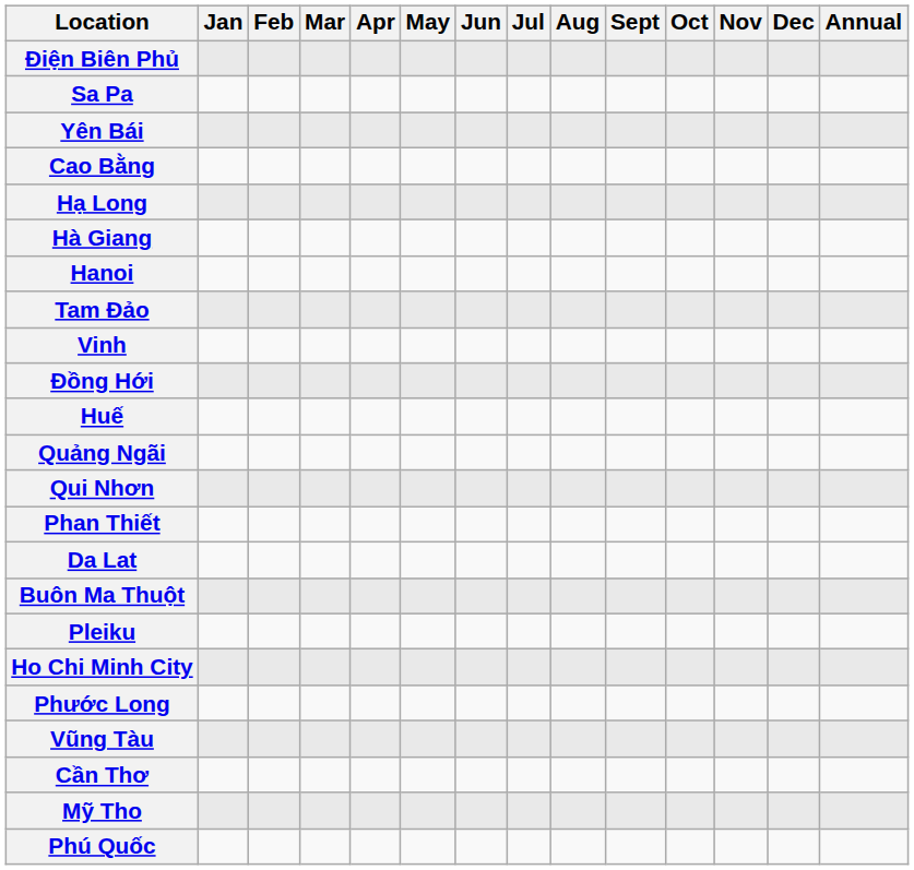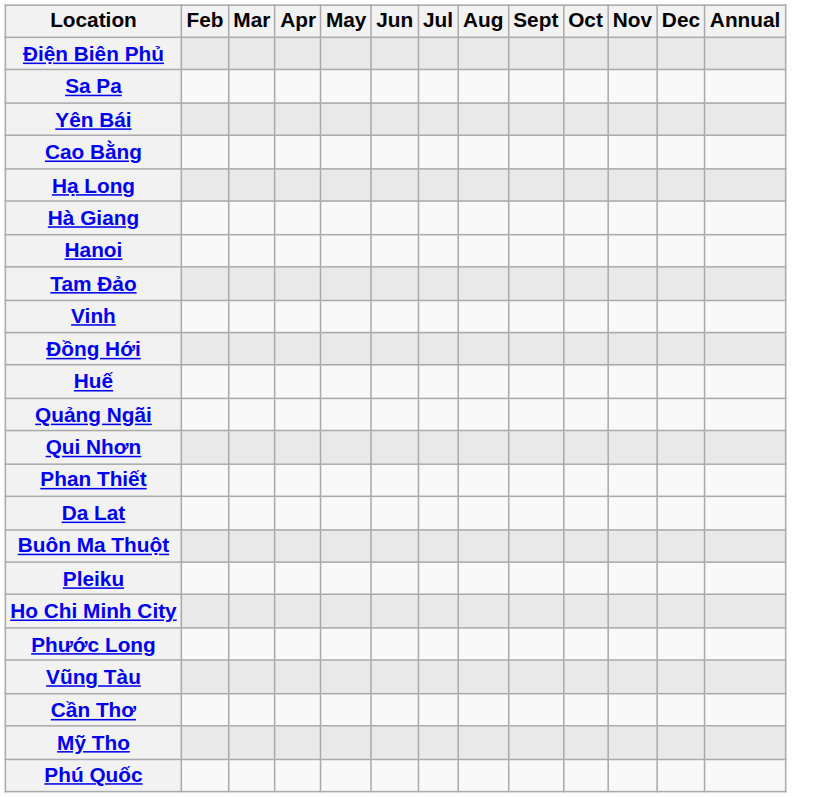 <table class="wikitable sortable" align="left" style=" margin:1em; padding:0.5em; text-align:left; margin-left:3px; font-size:85%">
 <tr align="center">
 <th>Location</th>
-<th>Jan</th>
 <th>Feb</th>
 <th>Mar</th>
 <th>Apr</th>
 <th>May</th>
 <th>Jun</th>
 <th>Jul</th>
 <th>Aug</th>
 <th>Sept</th>
 <th>Oct</th>
 <th>Nov</th>
 <th>Dec</th>
 <th>Annual</th>
 </tr>
 <tr align="center" bgcolor="#e9e9e9">
 <th align="left"><a href='#'>Điện Biên Phủ</a></th>
 <td></td>
 <td></td>
 <td></td>
 <td></td>
 <td></td>
 <td></td>
 <td></td>
 <td></td>
 <td></td>
 <td></td>
 <td></td>
 <td></td>
-<td></td>
 </tr>
 <tr align="center">
 <th align="left"><a href='#'>Sa Pa</a></th>
-<td></td>
 <td></td>
 <td></td>
 <td></td>
 <td></td>
 <td></td>
 <td></td>
 <td></td>
 <td></td>
 <td></td>
 <td></td>
 <td></td>
 <td></td>
 </tr>
 <tr align="center" bgcolor="#e9e9e9">
 <th align="left"><a href='#'>Yên Bái</a></th>
 <td></td>
 <td></td>
 <td></td>
 <td></td>
 <td></td>
 <td></td>
 <td></td>
 <td></td>
 <td></td>
 <td></td>
 <td></td>
 <td></td>
-<td></td>
 </tr>
 <tr align="center">
 <th align="left"><a href='#'>Cao Bằng</a></th>
-<td></td>
 <td></td>
 <td></td>
 <td></td>
 <td></td>
 <td></td>
 <td></td>
 <td></td>
 <td></td>
 <td></td>
 <td></td>
 <td></td>
 <td></td>
 </tr>
 <tr align="center" bgcolor="#e9e9e9">
 <th align="left"><a href='#'>Hạ Long</a></th>
 <td></td>
 <td></td>
 <td></td>
 <td></td>
 <td></td>
 <td></td>
 <td></td>
 <td></td>
 <td></td>
 <td></td>
 <td></td>
 <td></td>
-<td></td>
 </tr>
 <tr align="center">
 <th align="left"><a href='#'>Hà Giang</a></th>
-<td></td>
 <td></td>
 <td></td>
 <td></td>
 <td></td>
 <td></td>
 <td></td>
 <td></td>
 <td></td>
 <td></td>
 <td></td>
 <td></td>
 <td></td>
 </tr>
 <tr align="center">
 <th align="left"><a href='#'>Hanoi</a></th>
 <td></td>
 <td></td>
 <td></td>
 <td></td>
 <td></td>
 <td></td>
 <td></td>
 <td></td>
 <td></td>
 <td></td>
 <td></td>
 <td></td>
-<td></td>
 </tr>
 <tr align="center" bgcolor="#e9e9e9">
 <th align="left"><a href='#'>Tam Đảo</a></th>
-<td></td>
 <td></td>
 <td></td>
 <td></td>
 <td></td>
 <td></td>
 <td></td>
 <td></td>
 <td></td>
 <td></td>
 <td></td>
 <td></td>
 <td></td>
 </tr>
 <tr align="center">
 <th align="left"><a href='#'>Vinh</a></th>
 <td></td>
 <td></td>
 <td></td>
 <td></td>
 <td></td>
 <td></td>
 <td></td>
 <td></td>
 <td></td>
 <td></td>
 <td></td>
 <td></td>
-<td></td>
 </tr>
 <tr align="center" bgcolor="#e9e9e9">
 <th align="left"><a href='#'>Đồng Hới</a></th>
-<td></td>
 <td></td>
 <td></td>
 <td></td>
 <td></td>
 <td></td>
 <td></td>
 <td></td>
 <td></td>
 <td></td>
 <td></td>
 <td></td>
 <td></td>
 </tr>
 <tr align="center">
 <th align="left"><a href='#'>Huế</a></th>
 <td></td>
 <td></td>
 <td></td>
 <td></td>
 <td></td>
 <td></td>
 <td></td>
 <td></td>
 <td></td>
 <td></td>
 <td></td>
 <td></td>
-<td></td>
 </tr>
 <tr align="center">
 <th align="left"><a href='#'>Quảng Ngãi</a></th>
-<td></td>
 <td></td>
 <td></td>
 <td></td>
 <td></td>
 <td></td>
 <td></td>
 <td></td>
 <td></td>
 <td></td>
 <td></td>
 <td></td>
 <td></td>
 </tr>
 <tr align="center" bgcolor="#e9e9e9">
 <th align="left"><a href='#'>Qui Nhơn</a></th>
 <td></td>
 <td></td>
 <td></td>
 <td></td>
 <td></td>
 <td></td>
 <td></td>
 <td></td>
 <td></td>
 <td></td>
 <td></td>
 <td></td>
-<td></td>
 </tr>
 <tr align="center">
 <th align="left"><a href='#'>Phan Thiết</a></th>
-<td></td>
 <td></td>
 <td></td>
 <td></td>
 <td></td>
 <td></td>
 <td></td>
 <td></td>
 <td></td>
 <td></td>
 <td></td>
 <td></td>
 <td></td>
 </tr>
 <tr align="center">
 <th align="left"><a href='#'>Da Lat</a></th>
 <td></td>
 <td></td>
 <td></td>
 <td></td>
 <td></td>
 <td></td>
 <td></td>
 <td></td>
 <td></td>
 <td></td>
 <td></td>
 <td></td>
-<td></td>
 </tr>
 <tr align="center" bgcolor="#e9e9e9">
 <th align="left"><a href='#'>Buôn Ma Thuột</a></th>
-<td></td>
 <td></td>
 <td></td>
 <td></td>
 <td></td>
 <td></td>
 <td></td>
 <td></td>
 <td></td>
 <td></td>
 <td></td>
 <td></td>
 <td></td>
 </tr>
 <tr align="center">
 <th align="left"><a href='#'>Pleiku</a></th>
 <td></td>
 <td></td>
 <td></td>
 <td></td>
 <td></td>
 <td></td>
 <td></td>
 <td></td>
 <td></td>
 <td></td>
 <td></td>
 <td></td>
-<td></td>
 </tr>
 <tr align="center" bgcolor="#e9e9e9">
 <th align="left"><a href='#'>Ho Chi Minh City</a></th>
-<td></td>
 <td></td>
 <td></td>
 <td></td>
 <td></td>
 <td></td>
 <td></td>
 <td></td>
 <td></td>
 <td></td>
 <td></td>
 <td></td>
 <td></td>
 </tr>
 <tr align="center">
 <th align="left"><a href='#'>Phước Long</a></th>
 <td></td>
 <td></td>
 <td></td>
 <td></td>
 <td></td>
 <td></td>
 <td></td>
 <td></td>
 <td></td>
 <td></td>
 <td></td>
 <td></td>
-<td></td>
 </tr>
 <tr align="center" bgcolor="#e9e9e9">
 <th align="left"><a href='#'>Vũng Tàu</a></th>
-<td></td>
 <td></td>
 <td></td>
 <td></td>
 <td></td>
 <td></td>
 <td></td>
 <td></td>
 <td></td>
 <td></td>
 <td></td>
 <td></td>
 <td></td>
 </tr>
 <tr align="center">
 <th align="left"><a href='#'>Cần Thơ</a></th>
 <td></td>
 <td></td>
 <td></td>
 <td></td>
 <td></td>
 <td></td>
 <td></td>
 <td></td>
 <td></td>
 <td></td>
 <td></td>
 <td></td>
-<td></td>
 </tr>
 <tr align="center" bgcolor="#e9e9e9">
 <th align="left"><a href='#'>Mỹ Tho</a></th>
-<td></td>
 <td></td>
 <td></td>
 <td></td>
 <td></td>
 <td></td>
 <td></td>
 <td></td>
 <td></td>
 <td></td>
 <td></td>
 <td></td>
 <td></td>
 </tr>
 <tr align="center">
 <th align="left"><a href='#'>Phú Quốc</a></th>
 <td></td>
 <td></td>
 <td></td>
 <td></td>
 <td></td>
 <td></td>
 <td></td>
 <td></td>
 <td></td>
 <td></td>
 <td></td>
 <td></td>
-<td></td>
 </tr>
 </table>
